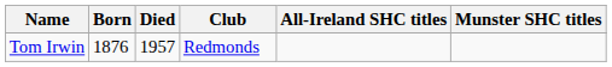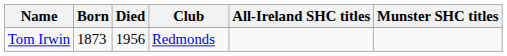 <table align=top class="wikitable">
 <tr>
 <th>Name</th>
 <th>Born</th>
 <th>Died</th>
 <th width=80>Club</th>
 <th colspan=1>All-Ireland SHC titles</th>
 <th colspan=1>Munster SHC titles</th>
 </tr>
 <tr>
 </tr>
 <tr>
 <td><a href='#'>Tom Irwin</a></td>
-<td>1876</td>
-<td>1957</td>
+<td>1873</td>
+<td>1956</td>
 <td><a href='#'>Redmonds</a></td>
 <td></td>
 <td></td>
 </tr>
 </table>
